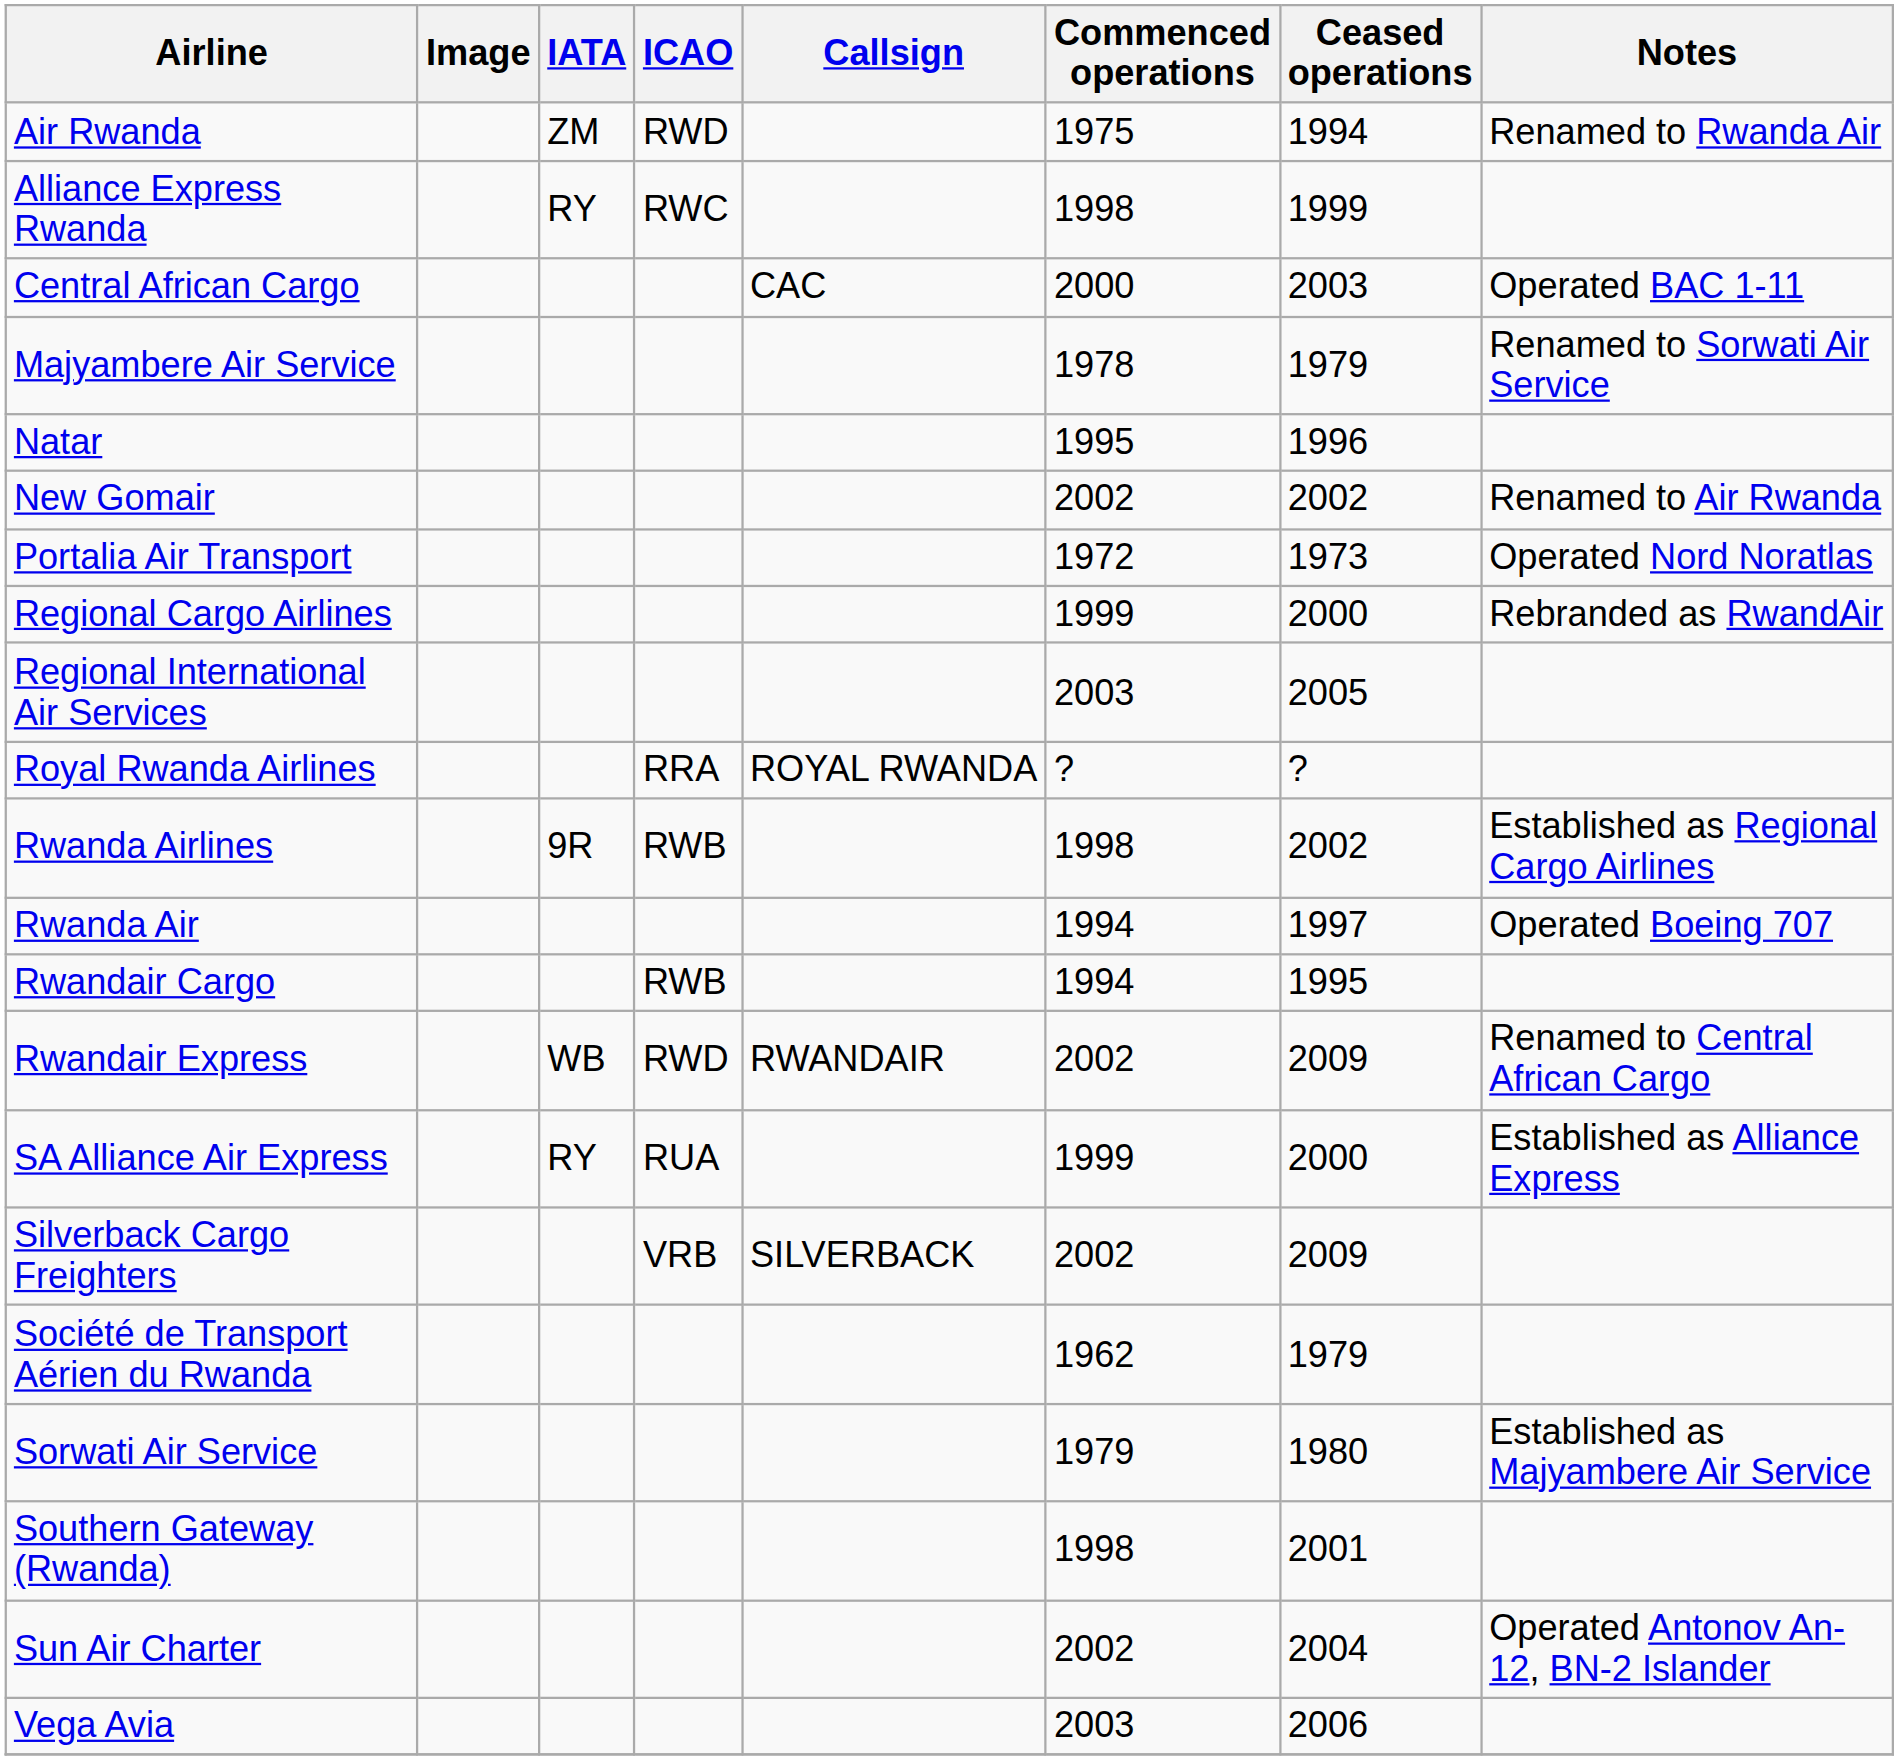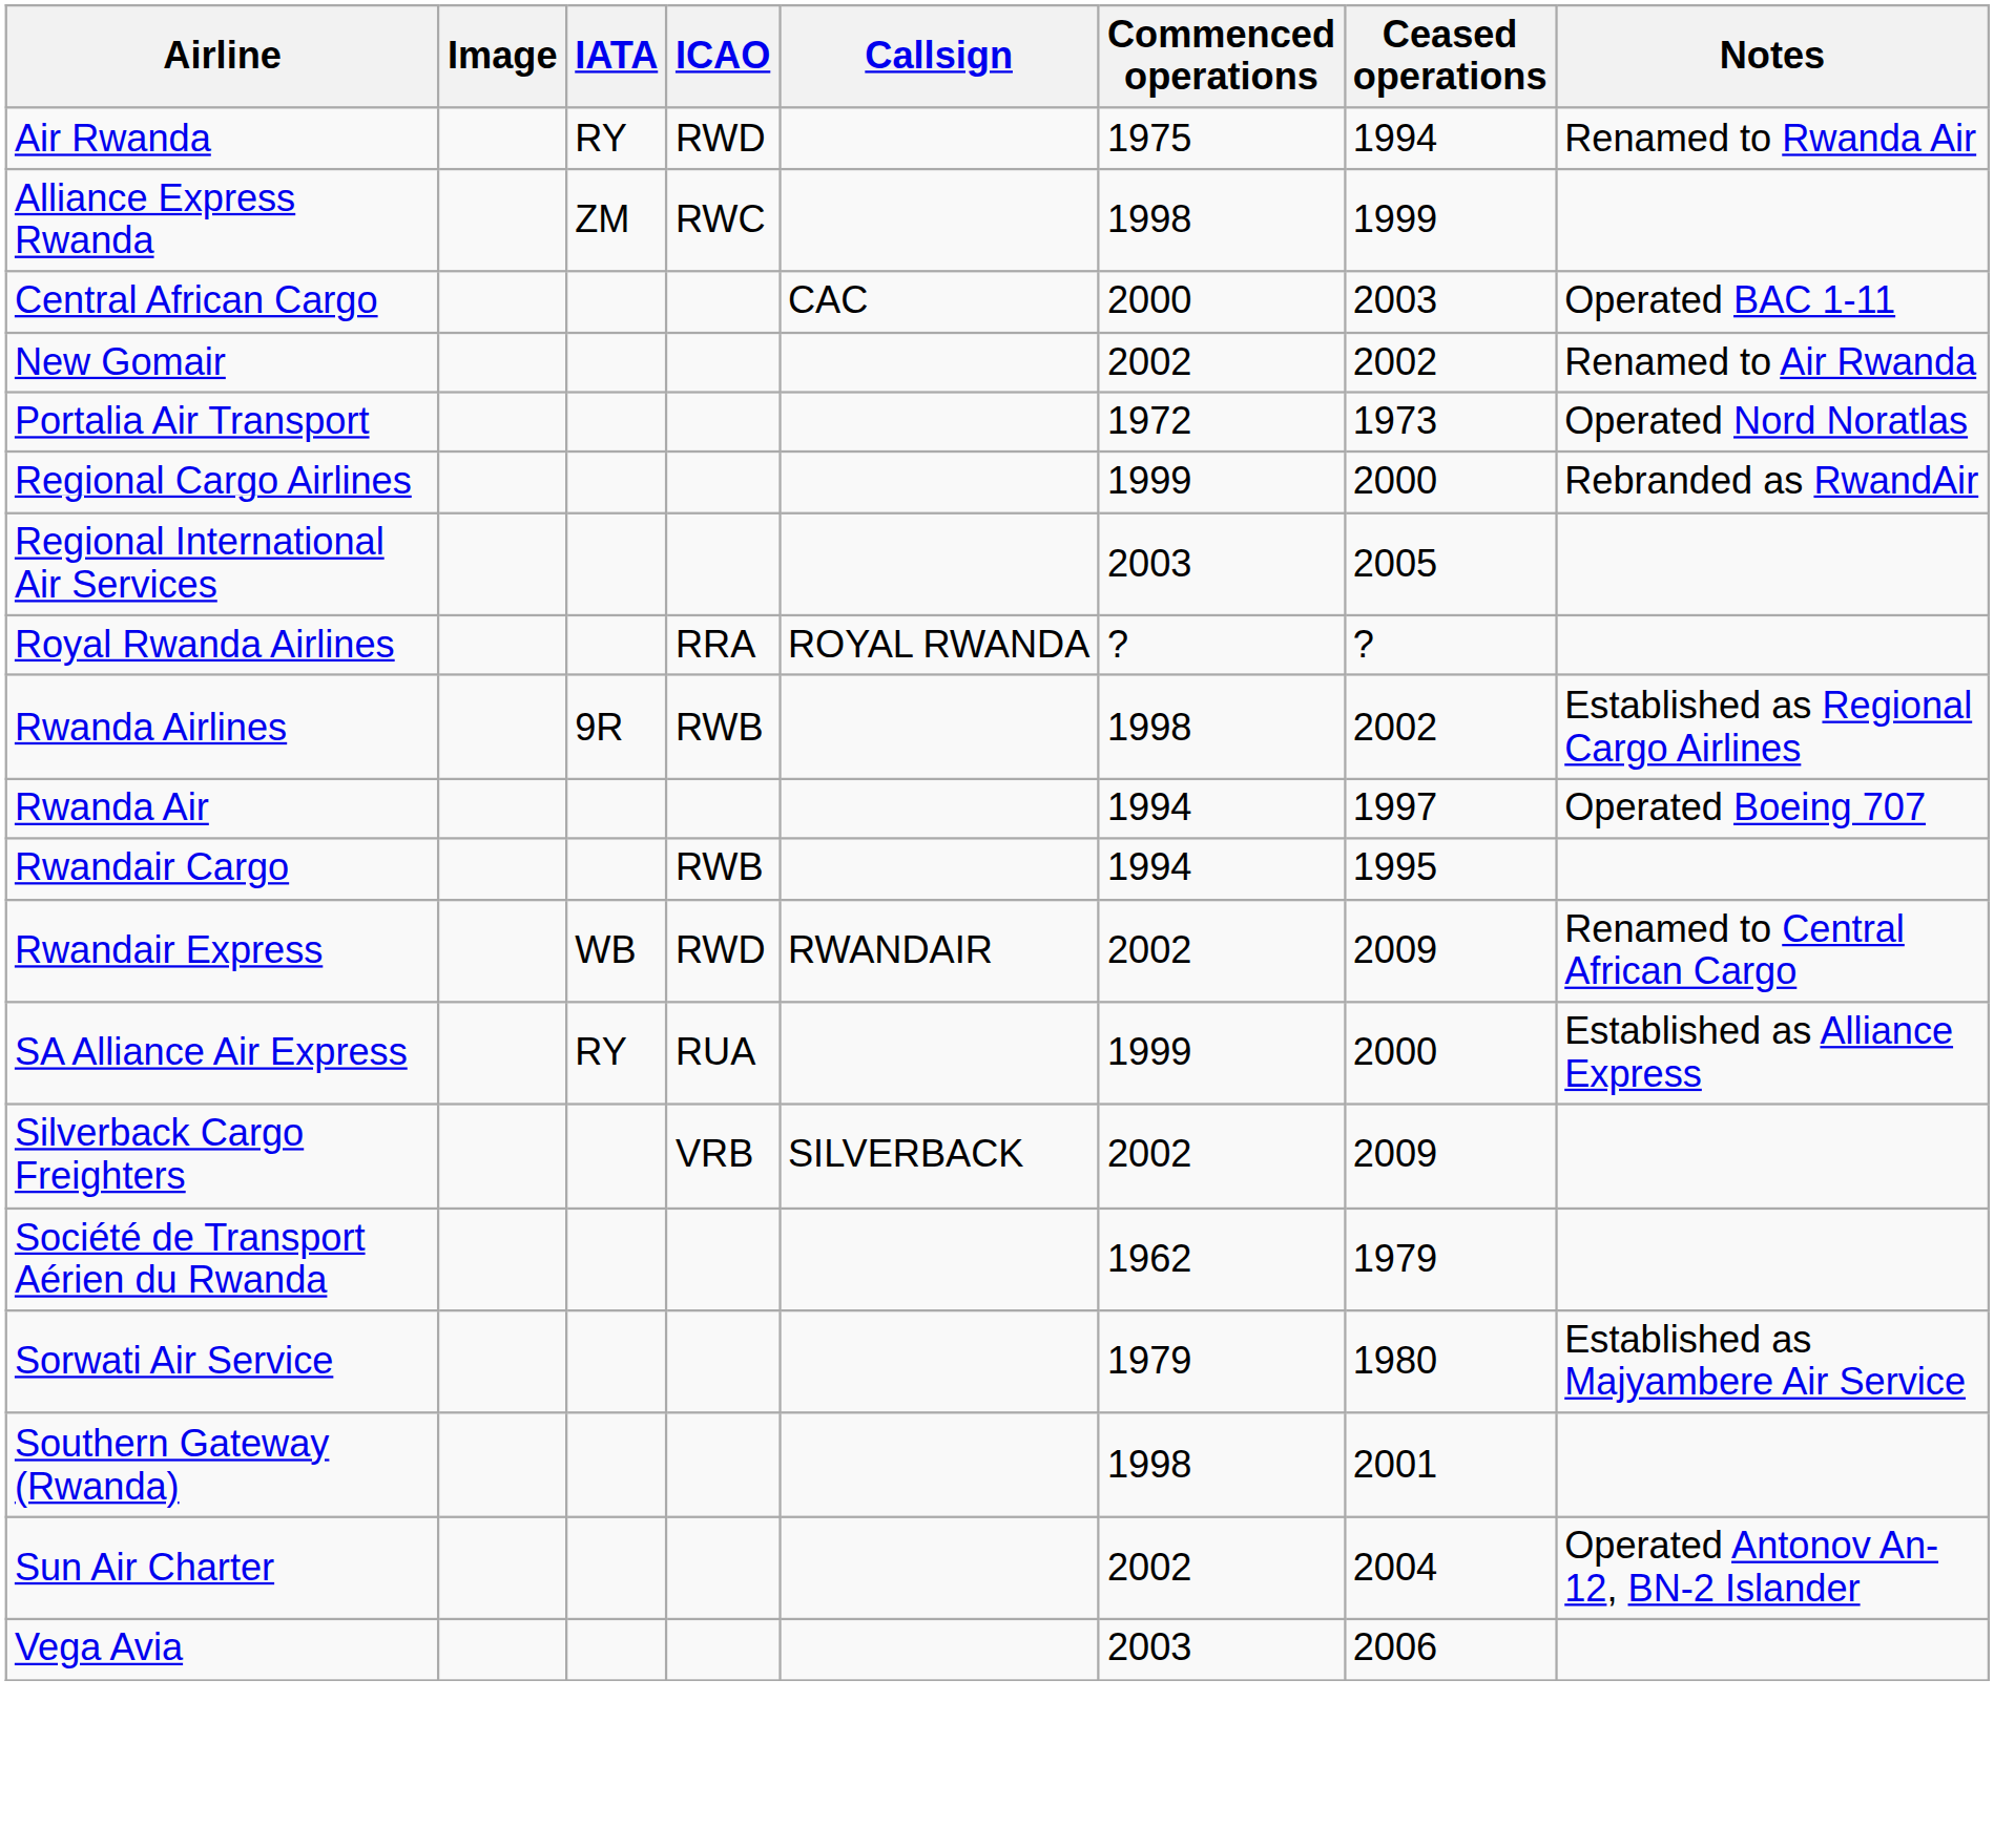 <table class="wikitable sortable" style="border-collapse:collapse; margin:auto;" border="1" cellpadding="3">
 <tr valign="middle">
 <th style="width:175px;">Airline</th>
 <th>Image</th>
 <th><a href='#'>IATA</a></th>
 <th><a href='#'>ICAO</a></th>
 <th><a href='#'>Callsign</a></th>
 <th>Commenced<br>operations</th>
 <th>Ceased<br>operations</th>
 <th style="width:175px;">Notes</th>
 </tr>
 <tr>
 <td><a href='#'>Air Rwanda</a></td>
 <td></td>
-<td>ZM</td>
+<td>RY</td>
 <td>RWD</td>
 <td></td>
 <td>1975</td>
 <td>1994</td>
 <td>Renamed to <a href='#'>Rwanda Air</a></td>
 </tr>
 <tr>
 <td><a href='#'>Alliance Express Rwanda</a></td>
 <td></td>
-<td>RY</td>
+<td>ZM</td>
 <td>RWC</td>
 <td></td>
 <td>1998</td>
 <td>1999</td>
 <td></td>
 </tr>
 <tr>
 <td><a href='#'>Central African Cargo</a></td>
 <td></td>
 <td></td>
 <td></td>
 <td>CAC</td>
 <td>2000</td>
 <td>2003</td>
 <td>Operated <a href='#'>BAC 1-11</a></td>
-</tr>
-<tr>
-<td><a href='#'>Majyambere Air Service</a></td>
-<td></td>
-<td></td>
-<td></td>
-<td></td>
-<td>1978</td>
-<td>1979</td>
-<td>Renamed to <a href='#'>Sorwati Air Service</a></td>
-</tr>
-<tr>
-<td><a href='#'>Natar</a></td>
-<td></td>
-<td></td>
-<td></td>
-<td></td>
-<td>1995</td>
-<td>1996</td>
-<td></td>
 </tr>
 <tr>
 <td><a href='#'>New Gomair</a></td>
 <td></td>
 <td></td>
 <td></td>
 <td></td>
 <td>2002</td>
 <td>2002</td>
 <td>Renamed to <a href='#'>Air Rwanda</a></td>
 </tr>
 <tr>
 <td><a href='#'>Portalia Air Transport</a></td>
 <td></td>
 <td></td>
 <td></td>
 <td></td>
 <td>1972</td>
 <td>1973</td>
 <td>Operated <a href='#'>Nord Noratlas</a></td>
 </tr>
 <tr>
 <td><a href='#'>Regional Cargo Airlines</a></td>
 <td></td>
 <td></td>
 <td></td>
 <td></td>
 <td>1999</td>
 <td>2000</td>
 <td>Rebranded as <a href='#'>RwandAir</a></td>
 </tr>
 <tr>
 <td><a href='#'>Regional International Air Services</a></td>
 <td></td>
 <td></td>
 <td></td>
 <td></td>
 <td>2003</td>
 <td>2005</td>
 <td></td>
 </tr>
 <tr>
 <td><a href='#'>Royal Rwanda Airlines</a></td>
 <td></td>
 <td></td>
 <td>RRA</td>
 <td>ROYAL RWANDA</td>
 <td>?</td>
 <td>?</td>
 <td></td>
 </tr>
 <tr>
 <td><a href='#'>Rwanda Airlines</a></td>
 <td></td>
 <td>9R</td>
 <td>RWB</td>
 <td></td>
 <td>1998</td>
 <td>2002</td>
 <td>Established as <a href='#'>Regional Cargo Airlines</a></td>
 </tr>
 <tr>
 <td><a href='#'>Rwanda Air</a></td>
 <td></td>
 <td></td>
 <td></td>
 <td></td>
 <td>1994</td>
 <td>1997</td>
 <td>Operated <a href='#'>Boeing 707</a></td>
 </tr>
 <tr>
 <td><a href='#'>Rwandair Cargo</a></td>
 <td></td>
 <td></td>
 <td>RWB</td>
 <td></td>
 <td>1994</td>
 <td>1995</td>
 <td></td>
 </tr>
 <tr>
 <td><a href='#'>Rwandair Express</a></td>
 <td></td>
 <td>WB</td>
 <td>RWD</td>
 <td>RWANDAIR</td>
 <td>2002</td>
 <td>2009</td>
 <td>Renamed to <a href='#'>Central African Cargo</a></td>
 </tr>
 <tr>
 <td><a href='#'>SA Alliance Air Express</a></td>
 <td></td>
 <td>RY</td>
 <td>RUA</td>
 <td></td>
 <td>1999</td>
 <td>2000</td>
 <td>Established as <a href='#'>Alliance Express</a></td>
 </tr>
 <tr>
 <td><a href='#'>Silverback Cargo Freighters</a></td>
 <td></td>
 <td></td>
 <td>VRB</td>
 <td>SILVERBACK</td>
 <td>2002</td>
 <td>2009</td>
 <td></td>
 </tr>
 <tr>
 <td><a href='#'>Société de Transport Aérien du Rwanda</a></td>
 <td></td>
 <td></td>
 <td></td>
 <td></td>
 <td>1962</td>
 <td>1979</td>
 <td></td>
 </tr>
 <tr>
 <td><a href='#'>Sorwati Air Service</a></td>
 <td></td>
 <td></td>
 <td></td>
 <td></td>
 <td>1979</td>
 <td>1980</td>
 <td>Established as <a href='#'>Majyambere Air Service</a></td>
 </tr>
 <tr>
 <td><a href='#'>Southern Gateway (Rwanda)</a></td>
 <td></td>
 <td></td>
 <td></td>
 <td></td>
 <td>1998</td>
 <td>2001</td>
 <td></td>
 </tr>
 <tr>
 <td><a href='#'>Sun Air Charter</a></td>
 <td></td>
 <td></td>
 <td></td>
 <td></td>
 <td>2002</td>
 <td>2004</td>
 <td>Operated <a href='#'>Antonov An-12</a>, <a href='#'>BN-2 Islander</a></td>
 </tr>
 <tr>
 <td><a href='#'>Vega Avia</a></td>
 <td></td>
 <td></td>
 <td></td>
 <td></td>
 <td>2003</td>
 <td>2006</td>
 <td></td>
 </tr>
 <tr>
 </tr>
 </table>
